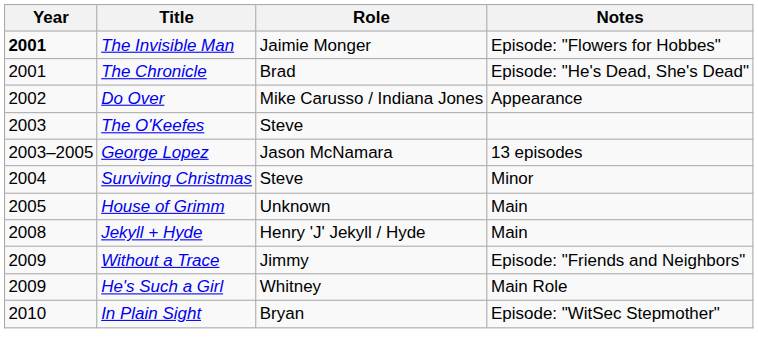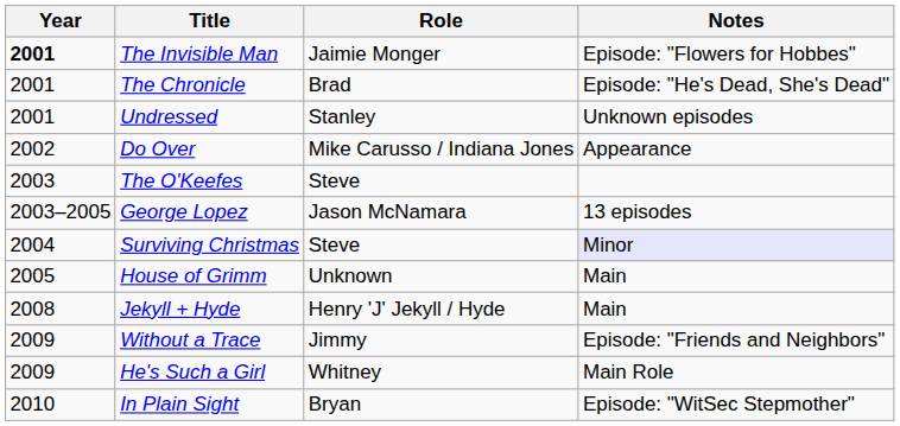 <table class="wikitable">
 <tr>
 <th>Year</th>
 <th>Title</th>
 <th>Role</th>
 <th>Notes</th>
 </tr>
 <tr>
 <td><strong>2001</strong></td>
 <td><em><a href='#'>The Invisible Man</a></em></td>
 <td>Jaimie Monger</td>
 <td>Episode: "Flowers for Hobbes"</td>
 </tr>
 <tr>
 <td>2001</td>
 <td><em><a href='#'>The Chronicle</a></em></td>
 <td>Brad</td>
 <td>Episode: "He's Dead, She's Dead"</td>
+</tr>
+<tr>
+<td>2001</td>
+<td><em><a href='#'>Undressed</a></em></td>
+<td>Stanley</td>
+<td>Unknown episodes</td>
 </tr>
 <tr>
 <td>2002</td>
 <td><em><a href='#'>Do Over</a></em></td>
 <td>Mike Carusso / Indiana Jones</td>
 <td>Appearance</td>
 </tr>
 <tr>
 <td>2003</td>
 <td><em><a href='#'>The O'Keefes</a></em></td>
 <td>Steve</td>
 <td></td>
 </tr>
 <tr>
 <td>2003–2005</td>
 <td><em><a href='#'>George Lopez</a></em></td>
 <td>Jason McNamara</td>
 <td>13 episodes</td>
 </tr>
 <tr>
 <td>2004</td>
 <td><em><a href='#'>Surviving Christmas</a></em></td>
 <td>Steve</td>
-<td>Minor</td>
+<td style="background: lavender;">Minor</td>
 </tr>
 <tr>
 <td>2005</td>
 <td><em><a href='#'>House of Grimm</a></em></td>
 <td>Unknown</td>
 <td>Main</td>
 </tr>
 <tr>
 <td>2008</td>
 <td><em><a href='#'>Jekyll + Hyde</a></em></td>
 <td>Henry 'J' Jekyll / Hyde</td>
 <td>Main</td>
 </tr>
 <tr>
 <td>2009</td>
 <td><em><a href='#'>Without a Trace</a></em></td>
 <td>Jimmy</td>
 <td>Episode: "Friends and Neighbors"</td>
 </tr>
 <tr>
 <td>2009</td>
 <td><em><a href='#'>He's Such a Girl</a></em></td>
 <td>Whitney</td>
 <td>Main Role</td>
 </tr>
 <tr>
 <td>2010</td>
 <td><em><a href='#'>In Plain Sight</a></em></td>
 <td>Bryan</td>
 <td>Episode: "WitSec Stepmother"</td>
 </tr>
 </table>
